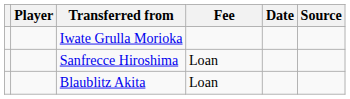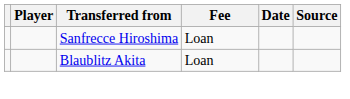 <table class="wikitable plainrowheaders sortable">
 <tr>
 <th></th>
 <th scope="col">Player</th>
 <th>Transferred from</th>
 <th style="width: 80px;">Fee</th>
 <th scope="col">Date</th>
 <th scope="col">Source</th>
-</tr>
-<tr>
-<td align="center"></td>
-<td></td>
-<td> <a href='#'>Iwate Grulla Morioka</a></td>
-<td></td>
-<td></td>
-<td></td>
 </tr>
 <tr>
 <td align="center"></td>
 <td></td>
 <td> <a href='#'>Sanfrecce Hiroshima</a></td>
 <td>Loan</td>
 <td></td>
 <td></td>
 </tr>
 <tr>
 <td align="center"></td>
 <td></td>
 <td> <a href='#'>Blaublitz Akita</a></td>
 <td>Loan</td>
 <td></td>
 <td></td>
 </tr>
 </table>
